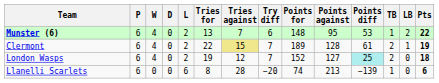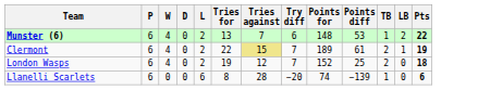 <table class="wikitable" style="text-align: center;">
 <tr>
 <th width="200">Team</th>
 <th width="20">P</th>
 <th width="20">W</th>
 <th width="20">D</th>
 <th width="20">L</th>
 <th width="20">Tries for</th>
 <th width="20">Tries against</th>
 <th width="20">Try diff</th>
 <th width="20">Points for</th>
-<th width="20">Points against</th>
 <th width="25">Points diff</th>
 <th width="20">TB</th>
 <th width="20">LB</th>
 <th width="20">Pts</th>
 </tr>
 <tr bgcolor="#ccffcc">
 <td align=left> <strong><a href='#'>Munster</a> (6)</strong></td>
 <td>6</td>
 <td>4</td>
 <td>0</td>
 <td>2</td>
 <td>13</td>
 <td>7</td>
 <td>6</td>
 <td>148</td>
-<td>95</td>
 <td>53</td>
 <td>1</td>
 <td>2</td>
 <td><strong>22</strong></td>
 </tr>
 <tr>
 <td align=left> <a href='#'>Clermont</a></td>
 <td>6</td>
 <td>4</td>
 <td>0</td>
 <td>2</td>
 <td>22</td>
 <td style="background: khaki;">15</td>
 <td>7</td>
 <td>189</td>
-<td>128</td>
 <td>61</td>
 <td>2</td>
 <td>1</td>
 <td><strong>19</strong></td>
 </tr>
 <tr>
 <td align=left> <a href='#'>London Wasps</a></td>
 <td>6</td>
 <td>4</td>
 <td>0</td>
 <td>2</td>
 <td>19</td>
 <td>12</td>
 <td>7</td>
 <td>152</td>
-<td>127</td>
-<td style="background: paleturquoise;">25</td>
+<td>25</td>
 <td>2</td>
 <td>0</td>
 <td><strong>18</strong></td>
 </tr>
 <tr>
 <td align=left> <a href='#'>Llanelli Scarlets</a></td>
 <td>6</td>
 <td>0</td>
 <td>0</td>
 <td>6</td>
 <td>8</td>
 <td>28</td>
 <td>−20</td>
 <td>74</td>
-<td>213</td>
 <td>−139</td>
 <td>1</td>
 <td>0</td>
 <td><strong>6</strong></td>
 </tr>
 </table>
